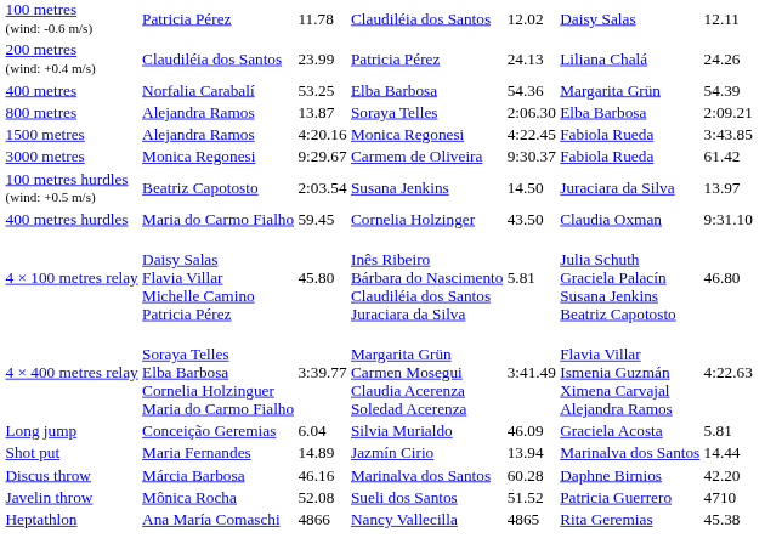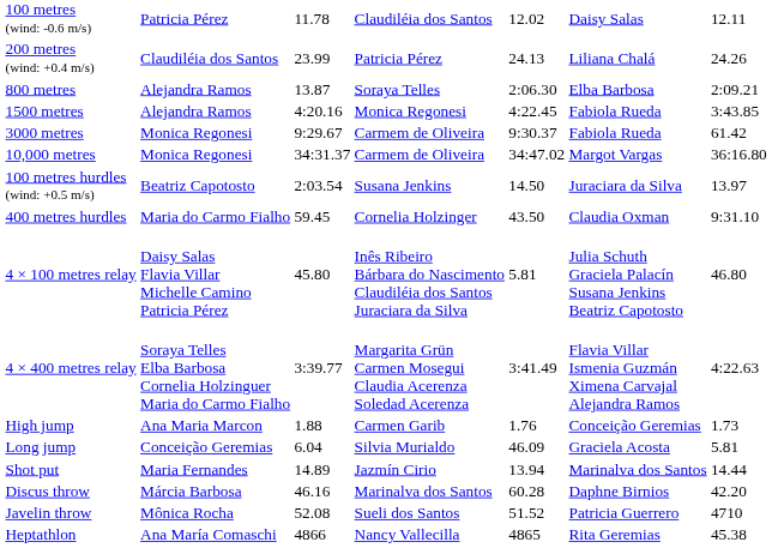 <table>
 <tr>
 <td><a href='#'>100 metres</a><br><small>(wind: -0.6 m/s)</small></td>
 <td><a href='#'>Patricia Pérez</a><br> </td>
 <td>11.78</td>
 <td><a href='#'>Claudiléia dos Santos</a><br> </td>
 <td>12.02</td>
 <td><a href='#'>Daisy Salas</a><br> </td>
 <td>12.11</td>
 </tr>
 <tr>
 <td><a href='#'>200 metres</a><br><small>(wind: +0.4 m/s)</small></td>
 <td><a href='#'>Claudiléia dos Santos</a><br> </td>
 <td>23.99</td>
 <td><a href='#'>Patricia Pérez</a><br> </td>
 <td>24.13</td>
 <td><a href='#'>Liliana Chalá</a><br> </td>
 <td>24.26</td>
-</tr>
-<tr>
-<td><a href='#'>400 metres</a></td>
-<td><a href='#'>Norfalia Carabalí</a><br> </td>
-<td>53.25 </td>
-<td><a href='#'>Elba Barbosa</a><br> </td>
-<td>54.36</td>
-<td><a href='#'>Margarita Grün</a><br> </td>
-<td>54.39 </td>
 </tr>
 <tr>
 <td><a href='#'>800 metres</a></td>
 <td><a href='#'>Alejandra Ramos</a><br> </td>
 <td>13.87</td>
 <td><a href='#'>Soraya Telles</a><br> </td>
 <td>2:06.30</td>
 <td><a href='#'>Elba Barbosa</a><br> </td>
 <td>2:09.21</td>
 </tr>
 <tr>
 <td><a href='#'>1500 metres</a></td>
 <td><a href='#'>Alejandra Ramos</a><br> </td>
 <td>4:20.16 </td>
 <td><a href='#'>Monica Regonesi</a><br> </td>
 <td>4:22.45</td>
 <td><a href='#'>Fabiola Rueda</a><br> </td>
 <td>3:43.85</td>
 </tr>
 <tr>
 <td><a href='#'>3000 metres</a></td>
 <td><a href='#'>Monica Regonesi</a><br> </td>
 <td>9:29.67 </td>
 <td><a href='#'>Carmem de Oliveira</a><br> </td>
 <td>9:30.37</td>
 <td><a href='#'>Fabiola Rueda</a><br> </td>
 <td>61.42</td>
+</tr>
+<tr>
+<td><a href='#'>10,000 metres</a></td>
+<td><a href='#'>Monica Regonesi</a><br> </td>
+<td>34:31.37 </td>
+<td><a href='#'>Carmem de Oliveira</a><br> </td>
+<td>34:47.02</td>
+<td><a href='#'>Margot Vargas</a><br> </td>
+<td>36:16.80</td>
 </tr>
 <tr>
 <td><a href='#'>100 metres hurdles</a><br><small>(wind: +0.5 m/s)</small></td>
 <td><a href='#'>Beatriz Capotosto</a><br> </td>
 <td>2:03.54 </td>
 <td><a href='#'>Susana Jenkins</a><br> </td>
 <td>14.50</td>
 <td><a href='#'>Juraciara da Silva</a><br> </td>
 <td>13.97</td>
 </tr>
 <tr>
 <td><a href='#'>400 metres hurdles</a></td>
 <td><a href='#'>Maria do Carmo Fialho</a><br> </td>
 <td>59.45 </td>
 <td><a href='#'>Cornelia Holzinger</a><br> </td>
 <td>43.50</td>
 <td><a href='#'>Claudia Oxman</a><br> </td>
 <td>9:31.10</td>
 </tr>
 <tr>
 <td><a href='#'>4 × 100 metres relay</a></td>
 <td><br><a href='#'>Daisy Salas</a><br><a href='#'>Flavia Villar</a><br><a href='#'>Michelle Camino</a><br><a href='#'>Patricia Pérez</a></td>
 <td>45.80</td>
 <td><br><a href='#'>Inês Ribeiro</a><br><a href='#'>Bárbara do Nascimento</a><br><a href='#'>Claudiléia dos Santos</a><br><a href='#'>Juraciara da Silva</a></td>
 <td>5.81</td>
 <td><br><a href='#'>Julia Schuth</a><br><a href='#'>Graciela Palacín</a><br><a href='#'>Susana Jenkins</a><br><a href='#'>Beatriz Capotosto</a></td>
 <td>46.80</td>
 </tr>
 <tr>
 <td><a href='#'>4 × 400 metres relay</a></td>
 <td><br><a href='#'>Soraya Telles</a><br><a href='#'>Elba Barbosa</a><br><a href='#'>Cornelia Holzinguer</a><br><a href='#'>Maria do Carmo Fialho</a></td>
 <td>3:39.77 </td>
 <td><br><a href='#'>Margarita Grün</a><br><a href='#'>Carmen Mosegui</a><br><a href='#'>Claudia Acerenza</a><br><a href='#'>Soledad Acerenza</a></td>
 <td>3:41.49</td>
 <td><br><a href='#'>Flavia Villar</a><br><a href='#'>Ismenia Guzmán</a><br><a href='#'>Ximena Carvajal</a><br><a href='#'>Alejandra Ramos</a></td>
 <td>4:22.63</td>
+</tr>
+<tr>
+<td><a href='#'>High jump</a></td>
+<td><a href='#'>Ana Maria Marcon</a><br> </td>
+<td>1.88 </td>
+<td><a href='#'>Carmen Garib</a><br> </td>
+<td>1.76</td>
+<td><a href='#'>Conceição Geremias</a><br> </td>
+<td>1.73</td>
 </tr>
 <tr>
 <td><a href='#'>Long jump</a></td>
 <td><a href='#'>Conceição Geremias</a><br> </td>
 <td>6.04</td>
 <td><a href='#'>Silvia Murialdo</a><br> </td>
 <td>46.09</td>
 <td><a href='#'>Graciela Acosta</a><br> </td>
 <td>5.81</td>
 </tr>
 <tr>
 <td><a href='#'>Shot put</a></td>
 <td><a href='#'>Maria Fernandes</a><br> </td>
 <td>14.89</td>
 <td><a href='#'>Jazmín Cirio</a><br> </td>
 <td>13.94</td>
 <td><a href='#'>Marinalva dos Santos</a><br> </td>
 <td>14.44</td>
 </tr>
 <tr>
 <td><a href='#'>Discus throw</a></td>
 <td><a href='#'>Márcia Barbosa</a><br> </td>
 <td>46.16</td>
 <td><a href='#'>Marinalva dos Santos</a><br> </td>
 <td>60.28</td>
 <td><a href='#'>Daphne Birnios</a><br> </td>
 <td>42.20</td>
 </tr>
 <tr>
 <td><a href='#'>Javelin throw</a></td>
 <td><a href='#'>Mônica Rocha</a><br> </td>
 <td>52.08 </td>
 <td><a href='#'>Sueli dos Santos</a><br> </td>
 <td>51.52</td>
 <td><a href='#'>Patricia Guerrero</a><br> </td>
 <td>4710</td>
 </tr>
 <tr>
 <td><a href='#'>Heptathlon</a></td>
 <td><a href='#'>Ana María Comaschi</a><br> </td>
 <td>4866</td>
 <td><a href='#'>Nancy Vallecilla</a><br> </td>
 <td>4865</td>
 <td><a href='#'>Rita Geremias</a><br> </td>
 <td>45.38</td>
 </tr>
 </table>
